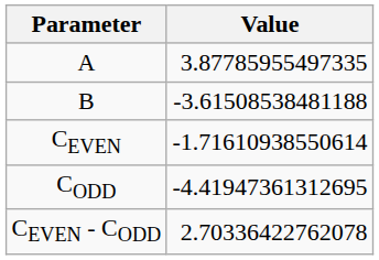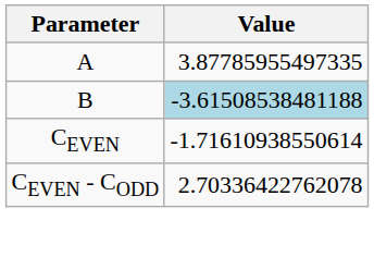 <table class="wikitable" style="margin:0.5em auto; text-align:center;">
 <tr>
 <th>Parameter</th>
 <th>Value</th>
 </tr>
 <tr>
 <td>A</td>
 <td style="text-align:right">3.87785955497335</td>
 </tr>
 <tr>
 <td>B</td>
-<td style="text-align:right">-3.61508538481188</td>
+<td style="background: lightblue; text-align:right">-3.61508538481188</td>
 </tr>
 <tr>
 <td>C<sub>EVEN</sub></td>
 <td style="text-align:right">-1.71610938550614</td>
 </tr>
 <tr>
-<td>C<sub>ODD</sub></td>
-<td style="text-align:right">-4.41947361312695</td>
-</tr>
-<tr>
 <td>C<sub>EVEN</sub> - C<sub>ODD</sub></td>
 <td style="text-align:right">2.70336422762078</td>
 </tr>
 </table>
